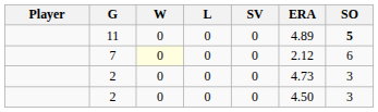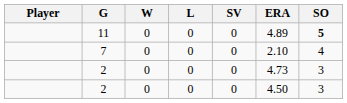 <table class="wikitable sortable">
 <tr>
 <th bgcolor="#DDDDFF" width="16%">Player</th>
 <th bgcolor="#DDDDFF" width="9%">G</th>
 <th bgcolor="#DDDDFF" width="9%">W</th>
 <th bgcolor="#DDDDFF" width="9%">L</th>
 <th bgcolor="#DDDDFF" width="9%">SV</th>
 <th bgcolor="#DDDDFF" width="9%">ERA</th>
 <th bgcolor="#DDDDFF" width="9%">SO</th>
 </tr>
 <tr align="center">
 <td></td>
 <td>11</td>
 <td>0</td>
 <td>0</td>
 <td>0</td>
 <td>4.89</td>
 <td><strong>5</strong></td>
 </tr>
 <tr align="center">
 <td></td>
 <td>7</td>
-<td style="background: lightyellow;">0</td>
 <td>0</td>
 <td>0</td>
-<td>2.12</td>
-<td>6</td>
+<td>0</td>
+<td>2.10</td>
+<td>4</td>
 </tr>
 <tr align="center">
 <td></td>
 <td>2</td>
 <td>0</td>
 <td>0</td>
 <td>0</td>
 <td>4.73</td>
 <td>3</td>
 </tr>
 <tr align="center">
 <td></td>
 <td>2</td>
 <td>0</td>
 <td>0</td>
 <td>0</td>
 <td>4.50</td>
 <td>3</td>
 </tr>
 </table>
